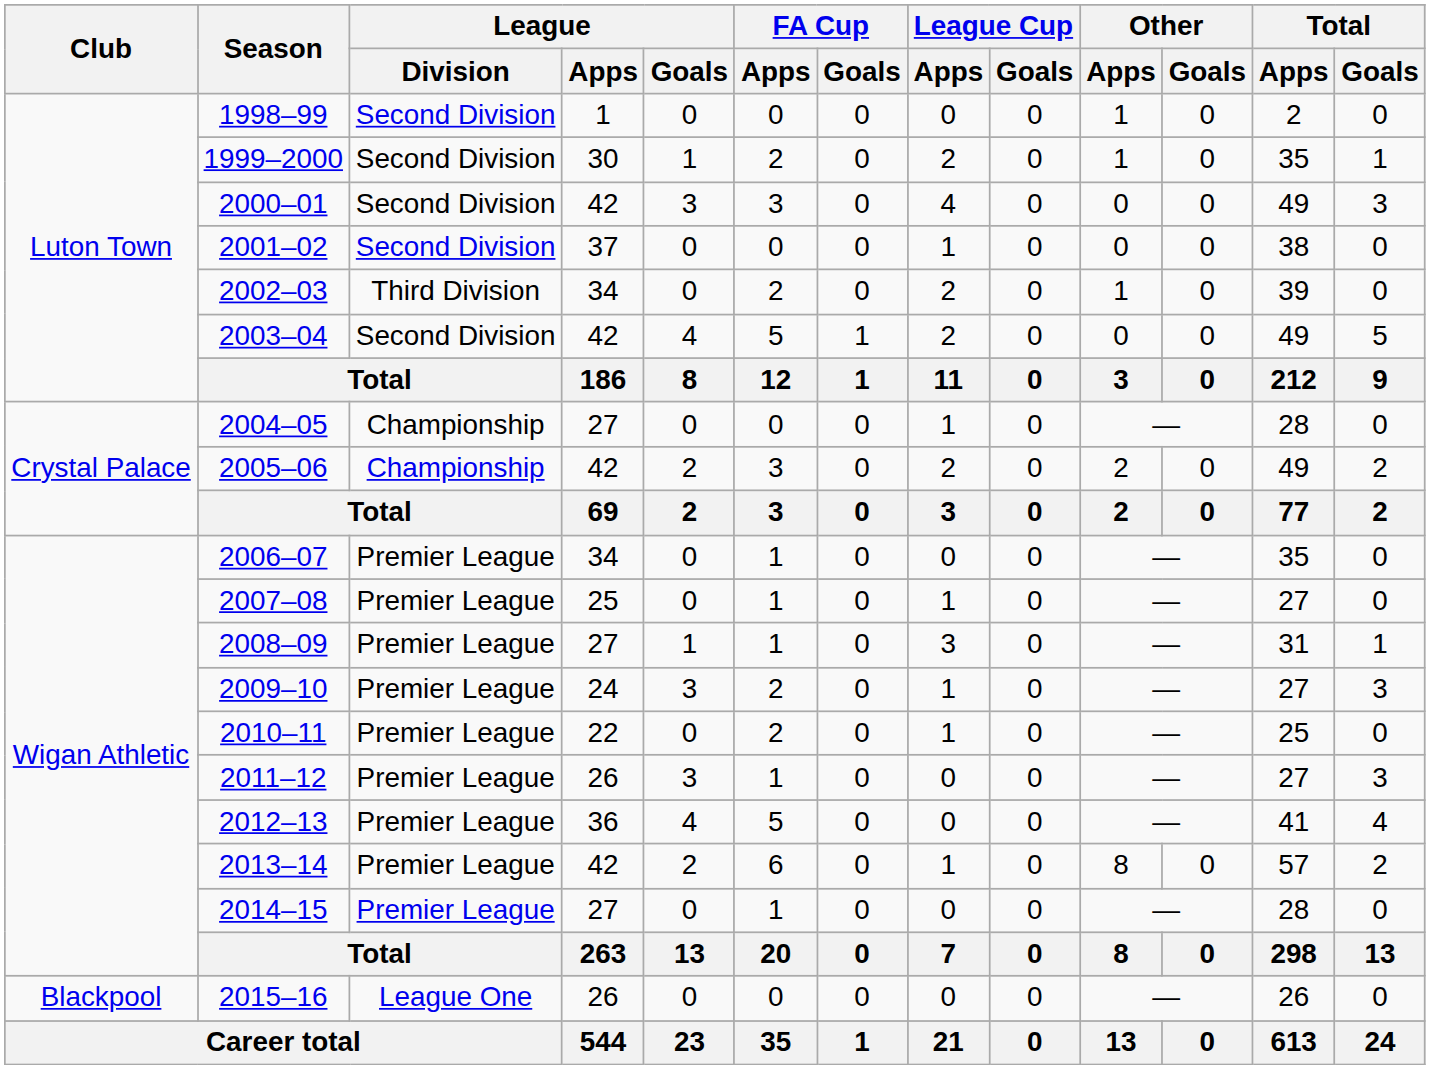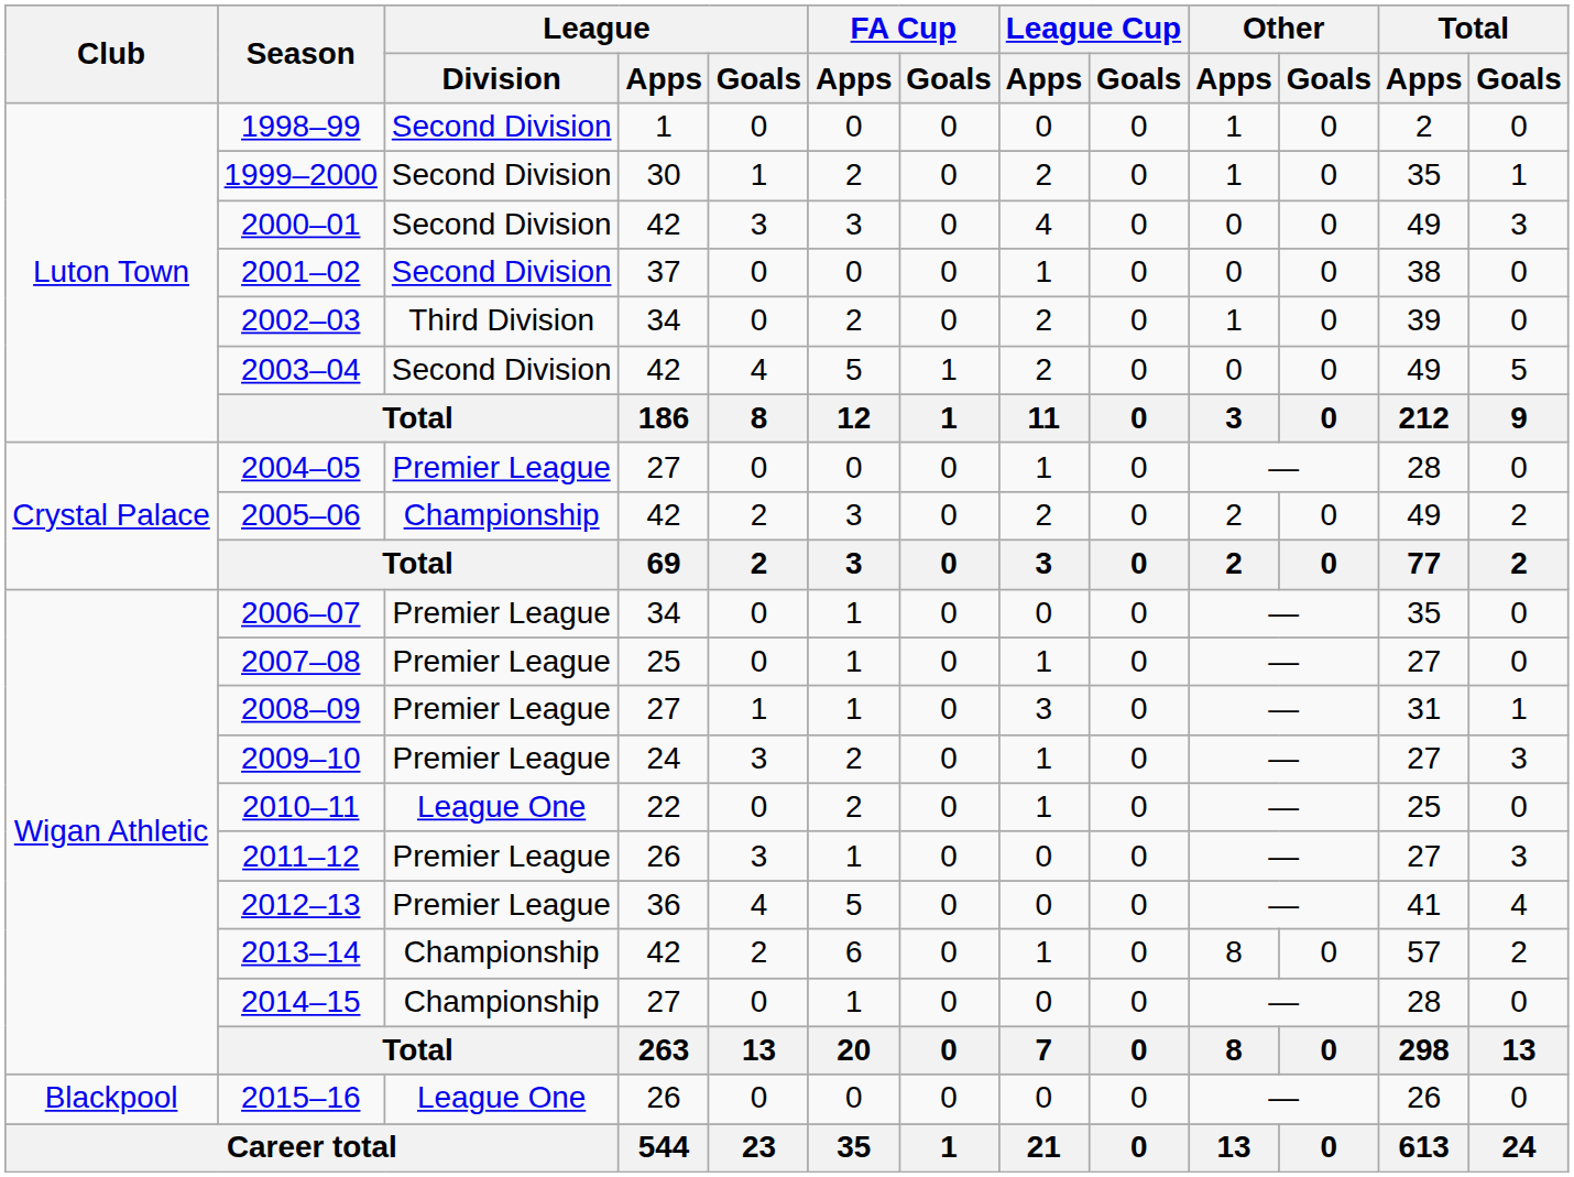 <table class="wikitable" style="text-align: center;">
 <tr>
 <th rowspan="2">Club</th>
 <th rowspan="2">Season</th>
 <th colspan="3">League</th>
 <th colspan="2"><a href='#'>FA Cup</a></th>
 <th colspan="2"><a href='#'>League Cup</a></th>
 <th colspan="2">Other</th>
 <th colspan="2">Total</th>
 </tr>
 <tr>
 <th>Division</th>
 <th>Apps</th>
 <th>Goals</th>
 <th>Apps</th>
 <th>Goals</th>
 <th>Apps</th>
 <th>Goals</th>
 <th>Apps</th>
 <th>Goals</th>
 <th>Apps</th>
 <th>Goals</th>
 </tr>
 <tr>
 <td rowspan="7"><a href='#'>Luton Town</a></td>
 <td><a href='#'>1998–99</a></td>
 <td><a href='#'>Second Division</a></td>
 <td>1</td>
 <td>0</td>
 <td>0</td>
 <td>0</td>
 <td>0</td>
 <td>0</td>
 <td>1</td>
 <td>0</td>
 <td>2</td>
 <td>0</td>
 </tr>
 <tr>
 <td><a href='#'>1999–2000</a></td>
 <td>Second Division</td>
 <td>30</td>
 <td>1</td>
 <td>2</td>
 <td>0</td>
 <td>2</td>
 <td>0</td>
 <td>1</td>
 <td>0</td>
 <td>35</td>
 <td>1</td>
 </tr>
 <tr>
 <td><a href='#'>2000–01</a></td>
 <td>Second Division</td>
 <td>42</td>
 <td>3</td>
 <td>3</td>
 <td>0</td>
 <td>4</td>
 <td>0</td>
 <td>0</td>
 <td>0</td>
 <td>49</td>
 <td>3</td>
 </tr>
 <tr>
 <td><a href='#'>2001–02</a></td>
 <td><a href='#'>Second Division</a></td>
 <td>37</td>
 <td>0</td>
 <td>0</td>
 <td>0</td>
 <td>1</td>
 <td>0</td>
 <td>0</td>
 <td>0</td>
 <td>38</td>
 <td>0</td>
 </tr>
 <tr>
 <td><a href='#'>2002–03</a></td>
 <td>Third Division</td>
 <td>34</td>
 <td>0</td>
 <td>2</td>
 <td>0</td>
 <td>2</td>
 <td>0</td>
 <td>1</td>
 <td>0</td>
 <td>39</td>
 <td>0</td>
 </tr>
 <tr>
 <td><a href='#'>2003–04</a></td>
 <td>Second Division</td>
 <td>42</td>
 <td>4</td>
 <td>5</td>
 <td>1</td>
 <td>2</td>
 <td>0</td>
 <td>0</td>
 <td>0</td>
 <td>49</td>
 <td>5</td>
 </tr>
 <tr>
 <th colspan="2">Total</th>
 <th>186</th>
 <th>8</th>
 <th>12</th>
 <th>1</th>
 <th>11</th>
 <th>0</th>
 <th>3</th>
 <th>0</th>
 <th>212</th>
 <th>9</th>
 </tr>
 <tr>
 <td rowspan="3"><a href='#'>Crystal Palace</a></td>
 <td><a href='#'>2004–05</a></td>
-<td>Championship</td>
+<td><a href='#'>Premier League</a></td>
 <td>27</td>
 <td>0</td>
 <td>0</td>
 <td>0</td>
 <td>1</td>
 <td>0</td>
 <td colspan="2">—</td>
 <td>28</td>
 <td>0</td>
 </tr>
 <tr>
 <td><a href='#'>2005–06</a></td>
 <td><a href='#'>Championship</a></td>
 <td>42</td>
 <td>2</td>
 <td>3</td>
 <td>0</td>
 <td>2</td>
 <td>0</td>
 <td>2</td>
 <td>0</td>
 <td>49</td>
 <td>2</td>
 </tr>
 <tr>
 <th colspan="2">Total</th>
 <th>69</th>
 <th>2</th>
 <th>3</th>
 <th>0</th>
 <th>3</th>
 <th>0</th>
 <th>2</th>
 <th>0</th>
 <th>77</th>
 <th>2</th>
 </tr>
 <tr>
 <td rowspan="10"><a href='#'>Wigan Athletic</a></td>
 <td><a href='#'>2006–07</a></td>
 <td>Premier League</td>
 <td>34</td>
 <td>0</td>
 <td>1</td>
 <td>0</td>
 <td>0</td>
 <td>0</td>
 <td colspan="2">—</td>
 <td>35</td>
 <td>0</td>
 </tr>
 <tr>
 <td><a href='#'>2007–08</a></td>
 <td>Premier League</td>
 <td>25</td>
 <td>0</td>
 <td>1</td>
 <td>0</td>
 <td>1</td>
 <td>0</td>
 <td colspan="2">—</td>
 <td>27</td>
 <td>0</td>
 </tr>
 <tr>
 <td><a href='#'>2008–09</a></td>
 <td>Premier League</td>
 <td>27</td>
 <td>1</td>
 <td>1</td>
 <td>0</td>
 <td>3</td>
 <td>0</td>
 <td colspan="2">—</td>
 <td>31</td>
 <td>1</td>
 </tr>
 <tr>
 <td><a href='#'>2009–10</a></td>
 <td>Premier League</td>
 <td>24</td>
 <td>3</td>
 <td>2</td>
 <td>0</td>
 <td>1</td>
 <td>0</td>
 <td colspan="2">—</td>
 <td>27</td>
 <td>3</td>
 </tr>
 <tr>
 <td><a href='#'>2010–11</a></td>
-<td>Premier League</td>
+<td><a href='#'>League One</a></td>
 <td>22</td>
 <td>0</td>
 <td>2</td>
 <td>0</td>
 <td>1</td>
 <td>0</td>
 <td colspan="2">—</td>
 <td>25</td>
 <td>0</td>
 </tr>
 <tr>
 <td><a href='#'>2011–12</a></td>
 <td>Premier League</td>
 <td>26</td>
 <td>3</td>
 <td>1</td>
 <td>0</td>
 <td>0</td>
 <td>0</td>
 <td colspan="2">—</td>
 <td>27</td>
 <td>3</td>
 </tr>
 <tr>
 <td><a href='#'>2012–13</a></td>
 <td>Premier League</td>
 <td>36</td>
 <td>4</td>
 <td>5</td>
 <td>0</td>
 <td>0</td>
 <td>0</td>
 <td colspan="2">—</td>
 <td>41</td>
 <td>4</td>
 </tr>
 <tr>
 <td><a href='#'>2013–14</a></td>
-<td>Premier League</td>
+<td>Championship</td>
 <td>42</td>
 <td>2</td>
 <td>6</td>
 <td>0</td>
 <td>1</td>
 <td>0</td>
 <td>8</td>
 <td>0</td>
 <td>57</td>
 <td>2</td>
 </tr>
 <tr>
 <td><a href='#'>2014–15</a></td>
-<td><a href='#'>Premier League</a></td>
+<td>Championship</td>
 <td>27</td>
 <td>0</td>
 <td>1</td>
 <td>0</td>
 <td>0</td>
 <td>0</td>
 <td colspan="2">—</td>
 <td>28</td>
 <td>0</td>
 </tr>
 <tr>
 <th colspan="2">Total</th>
 <th>263</th>
 <th>13</th>
 <th>20</th>
 <th>0</th>
 <th>7</th>
 <th>0</th>
 <th>8</th>
 <th>0</th>
 <th>298</th>
 <th>13</th>
 </tr>
 <tr>
 <td><a href='#'>Blackpool</a></td>
 <td><a href='#'>2015–16</a></td>
 <td><a href='#'>League One</a></td>
 <td>26</td>
 <td>0</td>
 <td>0</td>
 <td>0</td>
 <td>0</td>
 <td>0</td>
 <td colspan="2">—</td>
 <td>26</td>
 <td>0</td>
 </tr>
 <tr>
 <th colspan="3">Career total</th>
 <th>544</th>
 <th>23</th>
 <th>35</th>
 <th>1</th>
 <th>21</th>
 <th>0</th>
 <th>13</th>
 <th>0</th>
 <th>613</th>
 <th>24</th>
 </tr>
 </table>
